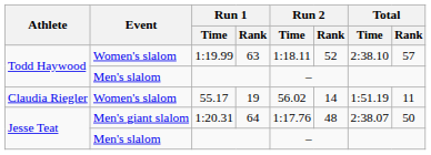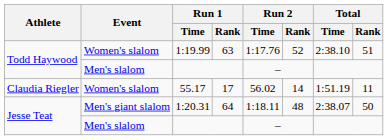 <table class="wikitable" style="font-size:90%;text-align:center;">
 <tr>
 <th rowspan=2>Athlete</th>
 <th rowspan=2>Event</th>
 <th colspan=2>Run 1</th>
 <th colspan=2>Run 2</th>
 <th colspan=2>Total</th>
 </tr>
 <tr style="font-size:95%">
 <th>Time</th>
 <th>Rank</th>
 <th>Time</th>
 <th>Rank</th>
 <th>Time</th>
 <th>Rank</th>
 </tr>
 <tr>
 <td style="text-align:left;" rowspan=2><a href='#'>Todd Haywood</a></td>
 <td style="text-align:left;"><a href='#'>Women's slalom</a></td>
 <td>1:19.99</td>
 <td>63</td>
-<td>1:18.11</td>
+<td>1:17.76</td>
 <td>52</td>
 <td>2:38.10</td>
-<td>57</td>
+<td>51</td>
 </tr>
 <tr>
 <td style="text-align:left;"><a href='#'>Men's slalom</a></td>
 <td colspan=2></td>
 <td colspan=2>–</td>
 <td colspan=2></td>
 </tr>
 <tr>
 <td style="text-align:left;"><a href='#'>Claudia Riegler</a></td>
 <td style="text-align:left;"><a href='#'>Women's slalom</a></td>
 <td>55.17</td>
-<td>19</td>
+<td>17</td>
 <td>56.02</td>
 <td>14</td>
 <td>1:51.19</td>
 <td>11</td>
 </tr>
 <tr>
 <td style="text-align:left;" rowspan=2><a href='#'>Jesse Teat</a></td>
 <td style="text-align:left;"><a href='#'>Men's giant slalom</a></td>
 <td>1:20.31</td>
 <td>64</td>
-<td>1:17.76</td>
+<td>1:18.11</td>
 <td>48</td>
 <td>2:38.07</td>
 <td>50</td>
 </tr>
 <tr>
 <td style="text-align:left;"><a href='#'>Men's slalom</a></td>
 <td colspan=2></td>
 <td colspan=2>–</td>
 <td colspan=2></td>
 </tr>
 </table>
